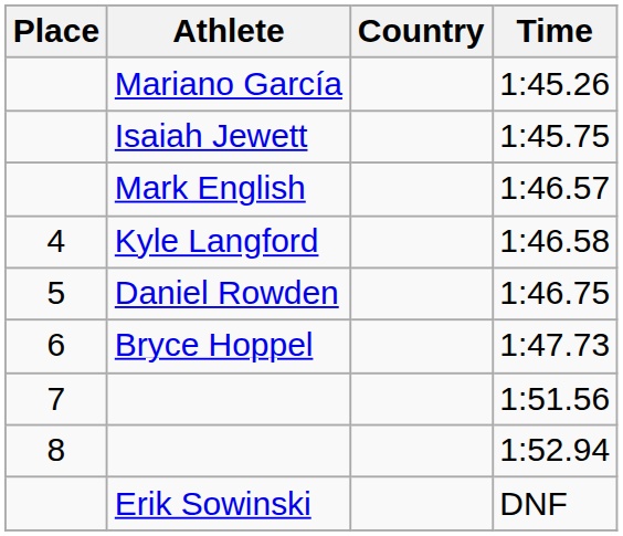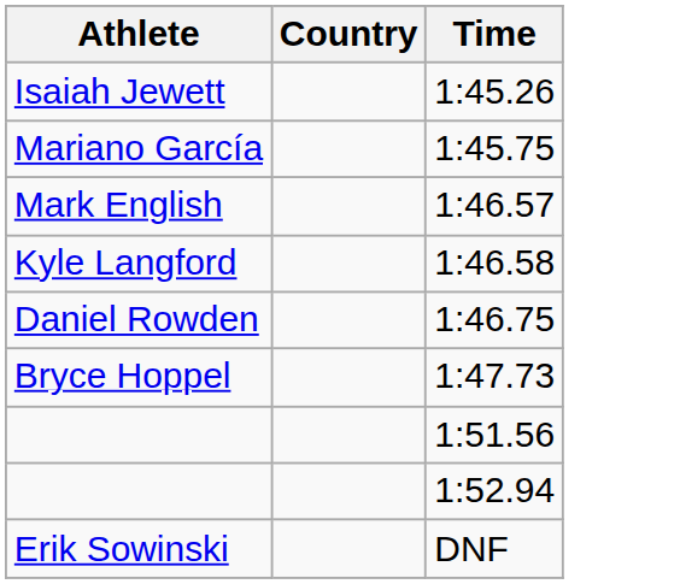 <table class="wikitable">
 <tr>
-<th>Place</th>
 <th>Athlete</th>
 <th>Country</th>
 <th>Time</th>
 </tr>
 <tr>
-<td align=center></td>
-<td><a href='#'>Mariano García</a></td>
+<td><a href='#'>Isaiah Jewett</a></td>
 <td></td>
 <td>1:45.26</td>
 </tr>
 <tr>
-<td align=center></td>
-<td><a href='#'>Isaiah Jewett</a></td>
+<td><a href='#'>Mariano García</a></td>
 <td></td>
 <td>1:45.75</td>
 </tr>
 <tr>
-<td align=center></td>
 <td><a href='#'>Mark English</a></td>
 <td></td>
 <td>1:46.57</td>
 </tr>
 <tr>
-<td align=center>4</td>
 <td><a href='#'>Kyle Langford</a></td>
 <td></td>
 <td>1:46.58</td>
 </tr>
 <tr>
-<td align=center>5</td>
 <td><a href='#'>Daniel Rowden</a></td>
 <td></td>
 <td>1:46.75</td>
 </tr>
 <tr>
-<td align=center>6</td>
 <td><a href='#'>Bryce Hoppel</a></td>
 <td></td>
 <td>1:47.73</td>
 </tr>
 <tr>
-<td align=center>7</td>
 <td></td>
 <td></td>
 <td>1:51.56</td>
 </tr>
 <tr>
-<td align=center>8</td>
 <td></td>
 <td></td>
 <td>1:52.94</td>
 </tr>
 <tr>
-<td align=center></td>
 <td><a href='#'>Erik Sowinski</a></td>
 <td></td>
 <td>DNF</td>
 </tr>
 </table>
